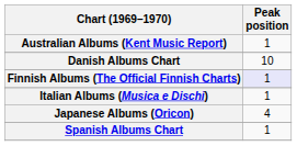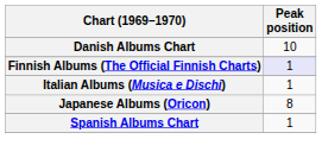 <table class="wikitable sortable plainrowheaders">
 <tr>
 <th scope="col">Chart (1969–1970)</th>
 <th scope="col">Peak<br>position</th>
-</tr>
-<tr>
-<th scope="row">Australian Albums (<a href='#'>Kent Music Report</a>)</th>
-<td align="center">1</td>
 </tr>
 <tr>
 </tr>
 <tr>
 <th scope="row">Danish Albums Chart</th>
 <td align="center">10</td>
 </tr>
 <tr>
 </tr>
 <tr>
 <th scope="row">Finnish Albums (<a href='#'>The Official Finnish Charts</a>)</th>
 <td align="center" style="background: lavender;">1</td>
 </tr>
 <tr>
 </tr>
 <tr>
 <th scope="row">Italian Albums (<em><a href='#'>Musica e Dischi</a></em>)</th>
 <td align="center">1</td>
 </tr>
 <tr>
 <th scope="row">Japanese Albums (<a href='#'>Oricon</a>)</th>
-<td align="center">4</td>
+<td align="center">8</td>
 </tr>
 <tr>
 </tr>
 <tr>
 <th scope="row"><a href='#'>Spanish Albums Chart</a></th>
 <td align="center">1</td>
 </tr>
 <tr>
 </tr>
 <tr>
 </tr>
 </table>
